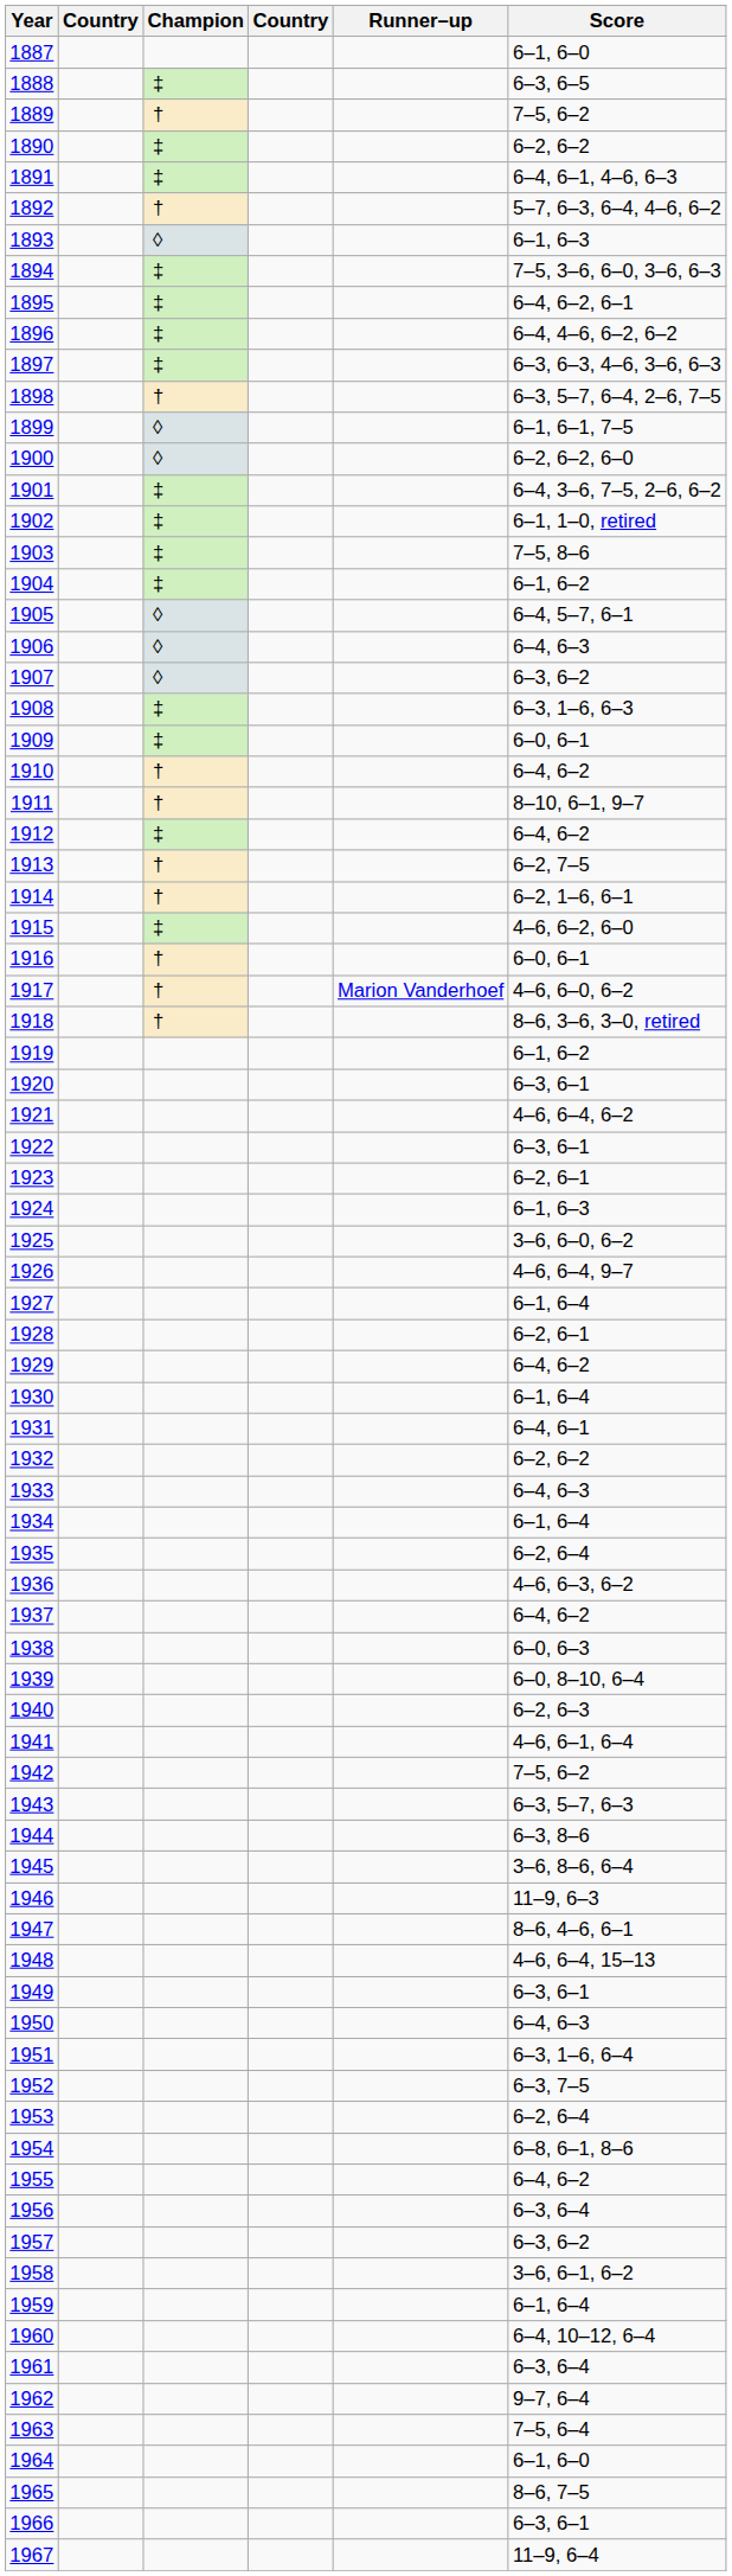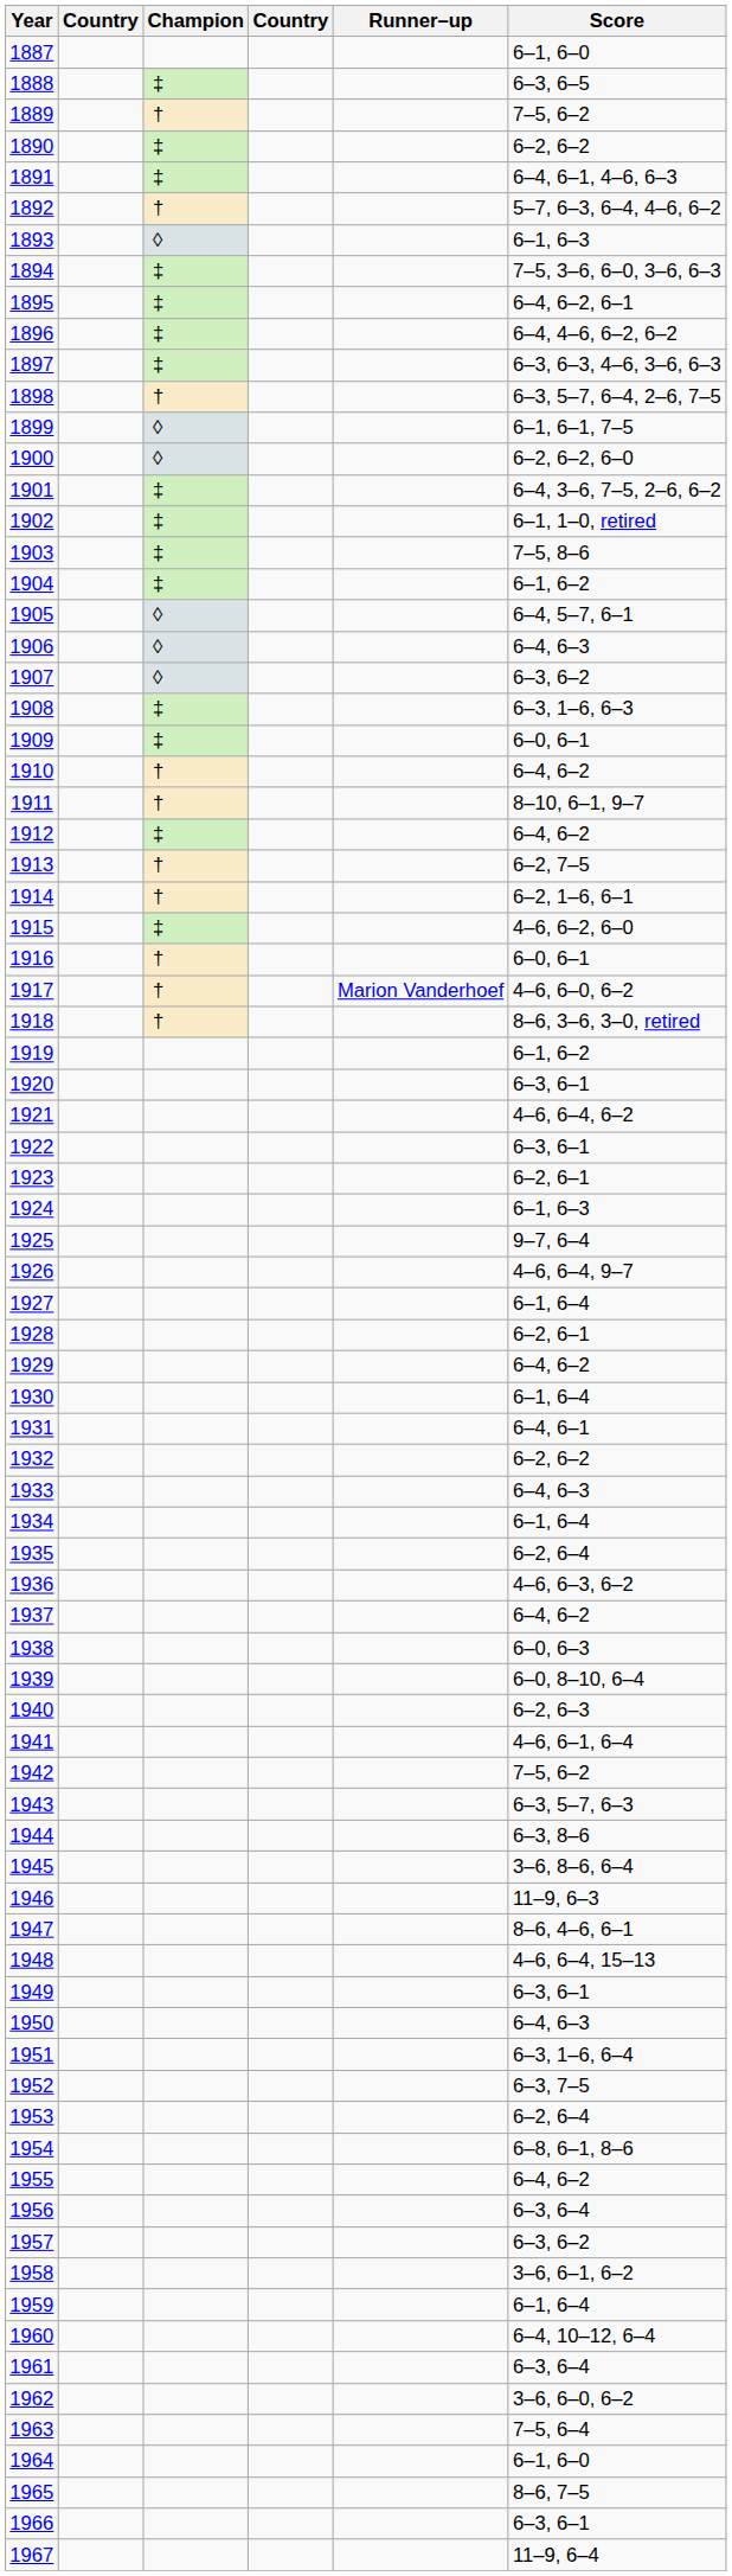 <table class="sortable wikitable">
 <tr>
 <th>Year</th>
 <th>Country</th>
 <th>Champion</th>
 <th>Country</th>
 <th>Runner–up</th>
 <th class="unsortable">Score</th>
 </tr>
 <tr>
 <td align=center><a href='#'>1887</a></td>
 <td></td>
 <td></td>
 <td></td>
 <td></td>
 <td>6–1, 6–0</td>
 </tr>
 <tr>
 <td align=center><a href='#'>1888</a></td>
 <td></td>
 <td style="background: #d0f0c0"> ‡</td>
 <td></td>
 <td></td>
 <td>6–3, 6–5</td>
 </tr>
 <tr>
 <td align=center><a href='#'>1889</a></td>
 <td></td>
 <td style="background: #faecc8"> † </td>
 <td></td>
 <td></td>
 <td>7–5, 6–2</td>
 </tr>
 <tr>
 <td align=center><a href='#'>1890</a></td>
 <td></td>
 <td style="background: #d0f0c0"> ‡</td>
 <td></td>
 <td></td>
 <td>6–2, 6–2</td>
 </tr>
 <tr>
 <td align=center><a href='#'>1891</a></td>
 <td></td>
 <td style="background: #d0f0c0"> ‡</td>
 <td></td>
 <td></td>
 <td>6–4, 6–1, 4–6, 6–3</td>
 </tr>
 <tr>
 <td align=center><a href='#'>1892</a></td>
 <td></td>
 <td style="background: #faecc8"> † </td>
 <td></td>
 <td></td>
 <td>5–7, 6–3, 6–4, 4–6, 6–2</td>
 </tr>
 <tr>
 <td align=center><a href='#'>1893</a></td>
 <td></td>
 <td style="background: #dAe4e6"> ◊</td>
 <td></td>
 <td></td>
 <td>6–1, 6–3</td>
 </tr>
 <tr>
 <td align=center><a href='#'>1894</a></td>
 <td></td>
 <td style="background: #d0f0c0"> ‡</td>
 <td></td>
 <td></td>
 <td>7–5, 3–6, 6–0, 3–6, 6–3</td>
 </tr>
 <tr>
 <td align=center><a href='#'>1895</a></td>
 <td></td>
 <td style="background: #d0f0c0"> ‡</td>
 <td></td>
 <td></td>
 <td>6–4, 6–2, 6–1</td>
 </tr>
 <tr>
 <td align=center><a href='#'>1896</a></td>
 <td></td>
 <td style="background: #d0f0c0"> ‡</td>
 <td></td>
 <td></td>
 <td>6–4, 4–6, 6–2, 6–2</td>
 </tr>
 <tr>
 <td align=center><a href='#'>1897</a></td>
 <td></td>
 <td style="background: #d0f0c0"> ‡  </td>
 <td></td>
 <td></td>
 <td>6–3, 6–3, 4–6, 3–6, 6–3</td>
 </tr>
 <tr>
 <td align=center><a href='#'>1898</a></td>
 <td></td>
 <td style="background: #faecc8"> † </td>
 <td></td>
 <td></td>
 <td>6–3, 5–7, 6–4, 2–6, 7–5</td>
 </tr>
 <tr>
 <td align=center><a href='#'>1899</a></td>
 <td></td>
 <td style="background: #dAe4e6"> ◊</td>
 <td></td>
 <td></td>
 <td>6–1, 6–1, 7–5</td>
 </tr>
 <tr>
 <td align=center><a href='#'>1900</a></td>
 <td></td>
 <td style="background: #dAe4e6"> ◊</td>
 <td></td>
 <td></td>
 <td>6–2, 6–2, 6–0</td>
 </tr>
 <tr>
 <td align=center><a href='#'>1901</a></td>
 <td></td>
 <td style="background: #d0f0c0"> ‡ </td>
 <td></td>
 <td></td>
 <td>6–4, 3–6, 7–5, 2–6, 6–2</td>
 </tr>
 <tr>
 <td align=center><a href='#'>1902</a></td>
 <td></td>
 <td style="background: #d0f0c0"> ‡ </td>
 <td></td>
 <td></td>
 <td>6–1, 1–0, <a href='#'>retired</a></td>
 </tr>
 <tr>
 <td align=center><a href='#'>1903</a></td>
 <td></td>
 <td style="background: #d0f0c0"> ‡ </td>
 <td></td>
 <td></td>
 <td>7–5, 8–6</td>
 </tr>
 <tr>
 <td align=center><a href='#'>1904</a></td>
 <td></td>
 <td style="background: #d0f0c0"> ‡</td>
 <td></td>
 <td></td>
 <td>6–1, 6–2</td>
 </tr>
 <tr>
 <td align=center><a href='#'>1905</a></td>
 <td></td>
 <td style="background: #dAe4e6"> ◊ </td>
 <td></td>
 <td></td>
 <td>6–4, 5–7, 6–1</td>
 </tr>
 <tr>
 <td align=center><a href='#'>1906</a></td>
 <td></td>
 <td style="background: #dAe4e6"> ◊</td>
 <td></td>
 <td></td>
 <td>6–4, 6–3</td>
 </tr>
 <tr>
 <td align=center><a href='#'>1907</a></td>
 <td></td>
 <td style="background: #dAe4e6"> ◊</td>
 <td></td>
 <td></td>
 <td>6–3, 6–2</td>
 </tr>
 <tr>
 <td align=center><a href='#'>1908</a></td>
 <td></td>
 <td style="background: #d0f0c0"> ‡</td>
 <td></td>
 <td></td>
 <td>6–3, 1–6, 6–3</td>
 </tr>
 <tr>
 <td align=center><a href='#'>1909</a></td>
 <td></td>
 <td style="background: #d0f0c0"> ‡</td>
 <td></td>
 <td></td>
 <td>6–0, 6–1</td>
 </tr>
 <tr>
 <td align=center><a href='#'>1910</a></td>
 <td></td>
 <td style="background: #faecc8"> † </td>
 <td></td>
 <td></td>
 <td>6–4, 6–2</td>
 </tr>
 <tr>
 <td align=center><a href='#'>1911</a></td>
 <td></td>
 <td style="background: #faecc8"> † </td>
 <td></td>
 <td></td>
 <td>8–10, 6–1, 9–7</td>
 </tr>
 <tr>
 <td align=center><a href='#'>1912</a></td>
 <td></td>
 <td style="background: #d0f0c0"> ‡</td>
 <td></td>
 <td></td>
 <td>6–4, 6–2</td>
 </tr>
 <tr>
 <td align=center><a href='#'>1913</a></td>
 <td></td>
 <td style="background: #faecc8"> † </td>
 <td></td>
 <td></td>
 <td>6–2, 7–5</td>
 </tr>
 <tr>
 <td align=center><a href='#'>1914</a></td>
 <td></td>
 <td style="background: #faecc8"> † </td>
 <td></td>
 <td></td>
 <td>6–2, 1–6, 6–1</td>
 </tr>
 <tr>
 <td align=center><a href='#'>1915</a></td>
 <td></td>
 <td style="background: #d0f0c0"> ‡</td>
 <td></td>
 <td></td>
 <td>4–6, 6–2, 6–0</td>
 </tr>
 <tr>
 <td align=center><a href='#'>1916</a></td>
 <td></td>
 <td style="background: #faecc8"> † </td>
 <td></td>
 <td></td>
 <td>6–0, 6–1</td>
 </tr>
 <tr>
 <td align=center><a href='#'>1917</a></td>
 <td></td>
 <td style="background: #faecc8"> † </td>
 <td></td>
 <td><a href='#'>Marion Vanderhoef</a></td>
 <td>4–6, 6–0, 6–2</td>
 </tr>
 <tr>
 <td align=center><a href='#'>1918</a></td>
 <td></td>
 <td style="background: #faecc8"> † </td>
 <td></td>
 <td></td>
 <td>8–6, 3–6, 3–0, <a href='#'>retired</a></td>
 </tr>
 <tr>
 <td align=center><a href='#'>1919</a></td>
 <td></td>
 <td> </td>
 <td></td>
 <td></td>
 <td>6–1, 6–2</td>
 </tr>
 <tr>
 <td align=center><a href='#'>1920</a></td>
 <td></td>
 <td> </td>
 <td></td>
 <td></td>
 <td>6–3, 6–1</td>
 </tr>
 <tr>
 <td align=center><a href='#'>1921</a></td>
 <td></td>
 <td> </td>
 <td></td>
 <td></td>
 <td>4–6, 6–4, 6–2</td>
 </tr>
 <tr>
 <td align=center><a href='#'>1922</a></td>
 <td></td>
 <td> </td>
 <td></td>
 <td></td>
 <td>6–3, 6–1</td>
 </tr>
 <tr>
 <td align=center><a href='#'>1923</a></td>
 <td></td>
 <td></td>
 <td></td>
 <td></td>
 <td>6–2, 6–1</td>
 </tr>
 <tr>
 <td align=center><a href='#'>1924</a></td>
 <td></td>
 <td> </td>
 <td></td>
 <td></td>
 <td>6–1, 6–3</td>
 </tr>
 <tr>
 <td align=center><a href='#'>1925</a></td>
 <td></td>
 <td> </td>
 <td></td>
 <td></td>
-<td>3–6, 6–0, 6–2</td>
+<td>9–7, 6–4</td>
 </tr>
 <tr>
 <td align=center><a href='#'>1926</a></td>
 <td></td>
 <td> </td>
 <td></td>
 <td></td>
 <td>4–6, 6–4, 9–7</td>
 </tr>
 <tr>
 <td align=center><a href='#'>1927</a></td>
 <td></td>
 <td> </td>
 <td></td>
 <td></td>
 <td>6–1, 6–4</td>
 </tr>
 <tr>
 <td align=center><a href='#'>1928</a></td>
 <td></td>
 <td> </td>
 <td></td>
 <td></td>
 <td>6–2, 6–1</td>
 </tr>
 <tr>
 <td align=center><a href='#'>1929</a></td>
 <td></td>
 <td> </td>
 <td></td>
 <td></td>
 <td>6–4, 6–2</td>
 </tr>
 <tr>
 <td align=center><a href='#'>1930</a></td>
 <td></td>
 <td></td>
 <td></td>
 <td></td>
 <td>6–1, 6–4</td>
 </tr>
 <tr>
 <td align=center><a href='#'>1931</a></td>
 <td></td>
 <td> </td>
 <td></td>
 <td></td>
 <td>6–4, 6–1</td>
 </tr>
 <tr>
 <td align=center><a href='#'>1932</a></td>
 <td></td>
 <td></td>
 <td></td>
 <td></td>
 <td>6–2, 6–2</td>
 </tr>
 <tr>
 <td align=center><a href='#'>1933</a></td>
 <td></td>
 <td> </td>
 <td></td>
 <td></td>
 <td>6–4, 6–3</td>
 </tr>
 <tr>
 <td align=center><a href='#'>1934</a></td>
 <td></td>
 <td> </td>
 <td></td>
 <td></td>
 <td>6–1, 6–4</td>
 </tr>
 <tr>
 <td align=center><a href='#'>1935</a></td>
 <td></td>
 <td> </td>
 <td></td>
 <td></td>
 <td>6–2, 6–4</td>
 </tr>
 <tr>
 <td align=center><a href='#'>1936</a></td>
 <td></td>
 <td></td>
 <td></td>
 <td></td>
 <td>4–6, 6–3, 6–2</td>
 </tr>
 <tr>
 <td align=center><a href='#'>1937</a></td>
 <td></td>
 <td></td>
 <td></td>
 <td></td>
 <td>6–4, 6–2</td>
 </tr>
 <tr>
 <td align=center><a href='#'>1938</a></td>
 <td></td>
 <td> </td>
 <td></td>
 <td></td>
 <td>6–0, 6–3</td>
 </tr>
 <tr>
 <td align=center><a href='#'>1939</a></td>
 <td></td>
 <td> </td>
 <td></td>
 <td></td>
 <td>6–0, 8–10, 6–4</td>
 </tr>
 <tr>
 <td align=center><a href='#'>1940</a></td>
 <td></td>
 <td> </td>
 <td></td>
 <td></td>
 <td>6–2, 6–3</td>
 </tr>
 <tr>
 <td align=center><a href='#'>1941</a></td>
 <td></td>
 <td></td>
 <td></td>
 <td></td>
 <td>4–6, 6–1, 6–4</td>
 </tr>
 <tr>
 <td align=center><a href='#'>1942</a></td>
 <td></td>
 <td></td>
 <td></td>
 <td></td>
 <td>7–5, 6–2</td>
 </tr>
 <tr>
 <td align=center><a href='#'>1943</a></td>
 <td></td>
 <td> </td>
 <td></td>
 <td></td>
 <td>6–3, 5–7, 6–3</td>
 </tr>
 <tr>
 <td align=center><a href='#'>1944</a></td>
 <td></td>
 <td> </td>
 <td></td>
 <td></td>
 <td>6–3, 8–6</td>
 </tr>
 <tr>
 <td align=center><a href='#'>1945</a></td>
 <td></td>
 <td> </td>
 <td></td>
 <td></td>
 <td>3–6, 8–6, 6–4</td>
 </tr>
 <tr>
 <td align=center><a href='#'>1946</a></td>
 <td></td>
 <td> </td>
 <td></td>
 <td></td>
 <td>11–9, 6–3</td>
 </tr>
 <tr>
 <td align=center><a href='#'>1947</a></td>
 <td></td>
 <td></td>
 <td></td>
 <td></td>
 <td>8–6, 4–6, 6–1</td>
 </tr>
 <tr>
 <td align=center><a href='#'>1948</a></td>
 <td></td>
 <td></td>
 <td></td>
 <td></td>
 <td>4–6, 6–4, 15–13</td>
 </tr>
 <tr>
 <td align=center><a href='#'>1949</a></td>
 <td></td>
 <td> </td>
 <td></td>
 <td></td>
 <td>6–3, 6–1</td>
 </tr>
 <tr>
 <td align=center><a href='#'>1950</a></td>
 <td></td>
 <td> </td>
 <td></td>
 <td></td>
 <td>6–4, 6–3</td>
 </tr>
 <tr>
 <td align=center><a href='#'>1951</a></td>
 <td></td>
 <td></td>
 <td></td>
 <td></td>
 <td>6–3, 1–6, 6–4</td>
 </tr>
 <tr>
 <td align=center><a href='#'>1952</a></td>
 <td></td>
 <td> </td>
 <td></td>
 <td></td>
 <td>6–3, 7–5</td>
 </tr>
 <tr>
 <td align=center><a href='#'>1953</a></td>
 <td></td>
 <td> </td>
 <td></td>
 <td></td>
 <td>6–2, 6–4</td>
 </tr>
 <tr>
 <td align=center><a href='#'>1954</a></td>
 <td></td>
 <td></td>
 <td></td>
 <td></td>
 <td>6–8, 6–1, 8–6</td>
 </tr>
 <tr>
 <td align=center><a href='#'>1955</a></td>
 <td></td>
 <td> </td>
 <td></td>
 <td></td>
 <td>6–4, 6–2</td>
 </tr>
 <tr>
 <td align=center><a href='#'>1956</a></td>
 <td></td>
 <td></td>
 <td></td>
 <td></td>
 <td>6–3, 6–4</td>
 </tr>
 <tr>
 <td align=center><a href='#'>1957</a></td>
 <td></td>
 <td></td>
 <td></td>
 <td></td>
 <td>6–3, 6–2</td>
 </tr>
 <tr>
 <td align=center><a href='#'>1958</a></td>
 <td></td>
 <td> </td>
 <td></td>
 <td></td>
 <td>3–6, 6–1, 6–2</td>
 </tr>
 <tr>
 <td align=center><a href='#'>1959</a></td>
 <td></td>
 <td></td>
 <td></td>
 <td></td>
 <td>6–1, 6–4</td>
 </tr>
 <tr>
 <td align=center><a href='#'>1960</a></td>
 <td></td>
 <td></td>
 <td></td>
 <td></td>
 <td>6–4, 10–12, 6–4</td>
 </tr>
 <tr>
 <td align=center><a href='#'>1961</a></td>
 <td></td>
 <td> </td>
 <td></td>
 <td></td>
 <td>6–3, 6–4</td>
 </tr>
 <tr>
 <td align=center><a href='#'>1962</a></td>
 <td></td>
 <td></td>
 <td></td>
 <td></td>
-<td>9–7, 6–4</td>
+<td>3–6, 6–0, 6–2</td>
 </tr>
 <tr>
 <td align=center><a href='#'>1963</a></td>
 <td></td>
 <td> </td>
 <td></td>
 <td></td>
 <td>7–5, 6–4</td>
 </tr>
 <tr>
 <td align=center><a href='#'>1964</a></td>
 <td></td>
 <td> </td>
 <td></td>
 <td></td>
 <td>6–1, 6–0</td>
 </tr>
 <tr>
 <td align=center><a href='#'>1965</a></td>
 <td></td>
 <td> </td>
 <td></td>
 <td></td>
 <td>8–6, 7–5</td>
 </tr>
 <tr>
 <td align=center><a href='#'>1966</a></td>
 <td></td>
 <td> </td>
 <td></td>
 <td></td>
 <td>6–3, 6–1</td>
 </tr>
 <tr>
 <td align=center><a href='#'>1967</a></td>
 <td></td>
 <td></td>
 <td></td>
 <td></td>
 <td>11–9, 6–4</td>
 </tr>
 </table>
